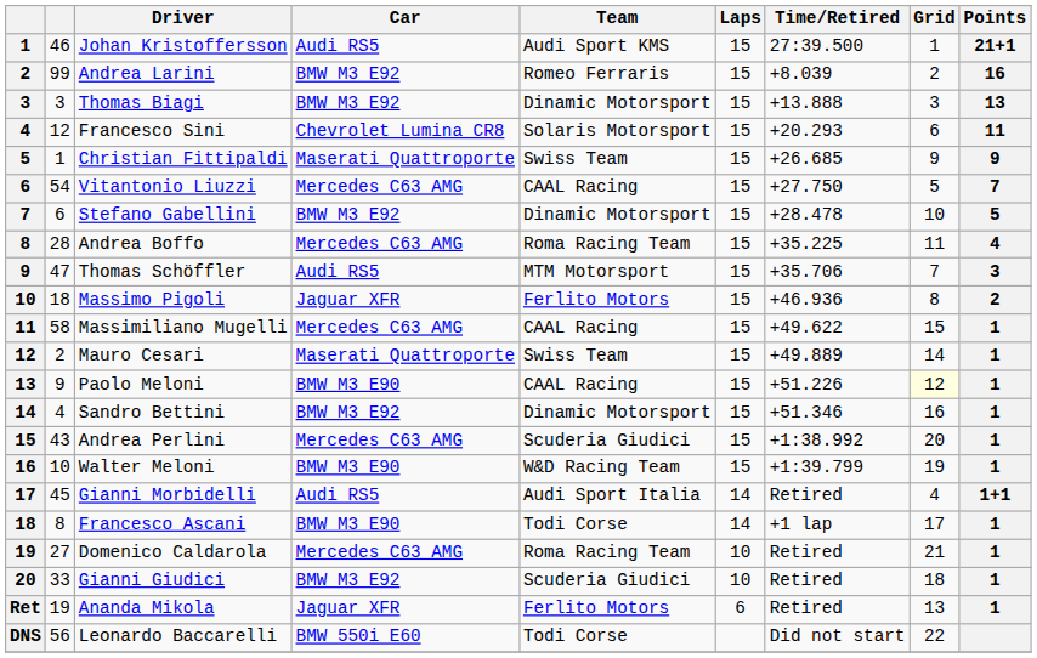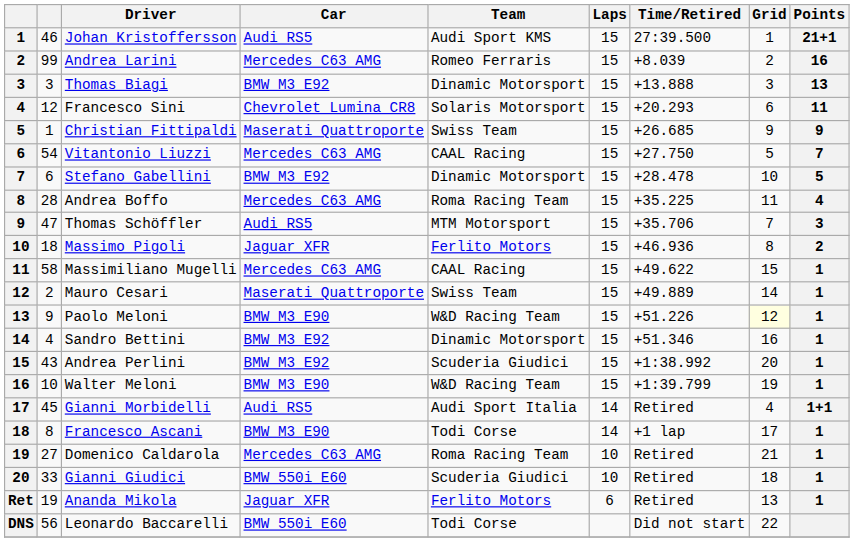 <table class="wikitable sortable" style="font-size:95%">
 <tr>
 <th></th>
 <th></th>
 <th>Driver</th>
 <th>Car</th>
 <th>Team</th>
 <th>Laps</th>
 <th>Time/Retired</th>
 <th>Grid</th>
 <th>Points</th>
 </tr>
 <tr>
 <th>1</th>
 <td align=center>46</td>
 <td> <a href='#'>Johan Kristoffersson</a></td>
 <td><a href='#'>Audi RS5</a></td>
 <td> Audi Sport KMS</td>
 <td align=center>15</td>
 <td>27:39.500</td>
 <td align=center>1</td>
 <th>21+1</th>
 </tr>
 <tr>
 <th>2</th>
 <td align=center>99</td>
 <td> <a href='#'>Andrea Larini</a></td>
-<td><a href='#'>BMW M3 E92</a></td>
+<td><a href='#'>Mercedes C63 AMG</a></td>
 <td> Romeo Ferraris</td>
 <td align=center>15</td>
 <td>+8.039</td>
 <td align=center>2</td>
 <th>16</th>
 </tr>
 <tr>
 <th>3</th>
 <td align=center>3</td>
 <td> <a href='#'>Thomas Biagi</a></td>
 <td><a href='#'>BMW M3 E92</a></td>
 <td> Dinamic Motorsport</td>
 <td align=center>15</td>
 <td>+13.888</td>
 <td align=center>3</td>
 <th>13</th>
 </tr>
 <tr>
 <th>4</th>
 <td align=center>12</td>
 <td> Francesco Sini</td>
 <td><a href='#'>Chevrolet Lumina CR8</a></td>
 <td> Solaris Motorsport</td>
 <td align=center>15</td>
 <td>+20.293</td>
 <td align=center>6</td>
 <th>11</th>
 </tr>
 <tr>
 <th>5</th>
 <td align=center>1</td>
 <td> <a href='#'>Christian Fittipaldi</a></td>
 <td><a href='#'>Maserati Quattroporte</a></td>
 <td> Swiss Team</td>
 <td align=center>15</td>
 <td>+26.685</td>
 <td align=center>9</td>
 <th>9</th>
 </tr>
 <tr>
 <th>6</th>
 <td align=center>54</td>
 <td> <a href='#'>Vitantonio Liuzzi</a></td>
 <td><a href='#'>Mercedes C63 AMG</a></td>
 <td> CAAL Racing</td>
 <td align=center>15</td>
 <td>+27.750</td>
 <td align=center>5</td>
 <th>7</th>
 </tr>
 <tr>
 <th>7</th>
 <td align=center>6</td>
 <td> <a href='#'>Stefano Gabellini</a></td>
 <td><a href='#'>BMW M3 E92</a></td>
 <td> Dinamic Motorsport</td>
 <td align=center>15</td>
 <td>+28.478</td>
 <td align=center>10</td>
 <th>5</th>
 </tr>
 <tr>
 <th>8</th>
 <td align=center>28</td>
 <td> Andrea Boffo</td>
 <td><a href='#'>Mercedes C63 AMG</a></td>
 <td> Roma Racing Team</td>
 <td align=center>15</td>
 <td>+35.225</td>
 <td align=center>11</td>
 <th>4</th>
 </tr>
 <tr>
 <th>9</th>
 <td align=center>47</td>
 <td> Thomas Schöffler</td>
 <td><a href='#'>Audi RS5</a></td>
 <td> MTM Motorsport</td>
 <td align=center>15</td>
 <td>+35.706</td>
 <td align=center>7</td>
 <th>3</th>
 </tr>
 <tr>
 <th>10</th>
 <td align=center>18</td>
 <td> <a href='#'>Massimo Pigoli</a></td>
 <td><a href='#'>Jaguar XFR</a></td>
 <td> <a href='#'>Ferlito Motors</a></td>
 <td align=center>15</td>
 <td>+46.936</td>
 <td align=center>8</td>
 <th>2</th>
 </tr>
 <tr>
 <th>11</th>
 <td align=center>58</td>
 <td> Massimiliano Mugelli</td>
 <td><a href='#'>Mercedes C63 AMG</a></td>
 <td> CAAL Racing</td>
 <td align=center>15</td>
 <td>+49.622</td>
 <td align=center>15</td>
 <th>1</th>
 </tr>
 <tr>
 <th>12</th>
 <td align=center>2</td>
 <td> Mauro Cesari</td>
 <td><a href='#'>Maserati Quattroporte</a></td>
 <td> Swiss Team</td>
 <td align=center>15</td>
 <td>+49.889</td>
 <td align=center>14</td>
 <th>1</th>
 </tr>
 <tr>
 <th>13</th>
 <td align=center>9</td>
 <td> Paolo Meloni</td>
 <td><a href='#'>BMW M3 E90</a></td>
-<td> CAAL Racing</td>
+<td> W&D Racing Team</td>
 <td align=center>15</td>
 <td>+51.226</td>
 <td align=center style="background: lightyellow;">12</td>
 <th>1</th>
 </tr>
 <tr>
 <th>14</th>
 <td align=center>4</td>
 <td> Sandro Bettini</td>
 <td><a href='#'>BMW M3 E92</a></td>
 <td> Dinamic Motorsport</td>
 <td align=center>15</td>
 <td>+51.346</td>
 <td align=center>16</td>
 <th>1</th>
 </tr>
 <tr>
 <th>15</th>
 <td align=center>43</td>
 <td> Andrea Perlini</td>
-<td><a href='#'>Mercedes C63 AMG</a></td>
+<td><a href='#'>BMW M3 E92</a></td>
 <td> Scuderia Giudici</td>
 <td align=center>15</td>
 <td>+1:38.992</td>
 <td align=center>20</td>
 <th>1</th>
 </tr>
 <tr>
 <th>16</th>
 <td align=center>10</td>
 <td> Walter Meloni</td>
 <td><a href='#'>BMW M3 E90</a></td>
 <td> W&D Racing Team</td>
 <td align=center>15</td>
 <td>+1:39.799</td>
 <td align=center>19</td>
 <th>1</th>
 </tr>
 <tr>
 <th>17</th>
 <td align=center>45</td>
 <td> <a href='#'>Gianni Morbidelli</a></td>
 <td><a href='#'>Audi RS5</a></td>
 <td> Audi Sport Italia</td>
 <td align=center>14</td>
 <td>Retired</td>
 <td align=center>4</td>
 <th>1+1</th>
 </tr>
 <tr>
 <th>18</th>
 <td align=center>8</td>
 <td> <a href='#'>Francesco Ascani</a></td>
 <td><a href='#'>BMW M3 E90</a></td>
 <td> Todi Corse</td>
 <td align=center>14</td>
 <td>+1 lap</td>
 <td align=center>17</td>
 <th>1</th>
 </tr>
 <tr>
 <th>19</th>
 <td align=center>27</td>
 <td> Domenico Caldarola</td>
 <td><a href='#'>Mercedes C63 AMG</a></td>
 <td> Roma Racing Team</td>
 <td align=center>10</td>
 <td>Retired</td>
 <td align=center>21</td>
 <th>1</th>
 </tr>
 <tr>
 <th>20</th>
 <td align=center>33</td>
 <td> <a href='#'>Gianni Giudici</a></td>
-<td><a href='#'>BMW M3 E92</a></td>
+<td><a href='#'>BMW 550i E60</a></td>
 <td> Scuderia Giudici</td>
 <td align=center>10</td>
 <td>Retired</td>
 <td align=center>18</td>
 <th>1</th>
 </tr>
 <tr>
 <th>Ret</th>
 <td align=center>19</td>
 <td> <a href='#'>Ananda Mikola</a></td>
 <td><a href='#'>Jaguar XFR</a></td>
 <td> <a href='#'>Ferlito Motors</a></td>
 <td align=center>6</td>
 <td>Retired</td>
 <td align=center>13</td>
 <th>1</th>
 </tr>
 <tr>
 <th>DNS</th>
 <td align=center>56</td>
 <td> Leonardo Baccarelli</td>
 <td><a href='#'>BMW 550i E60</a></td>
 <td> Todi Corse</td>
 <td align=center></td>
 <td>Did not start</td>
 <td align=center>22</td>
 <th></th>
 </tr>
 <tr>
 </tr>
 </table>
